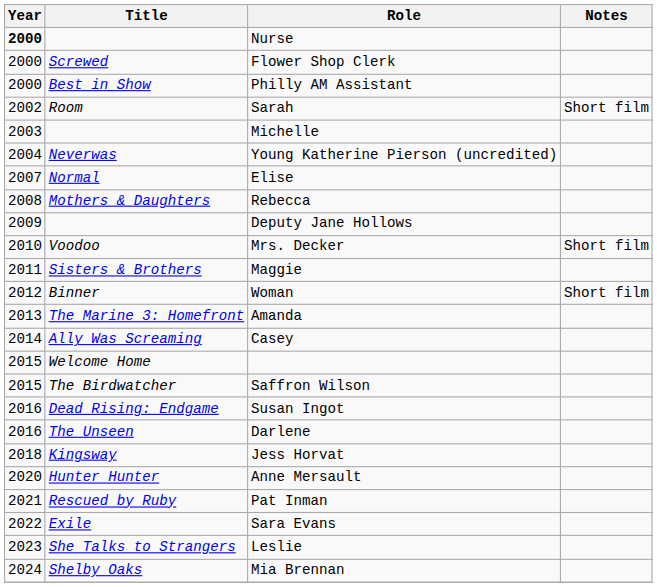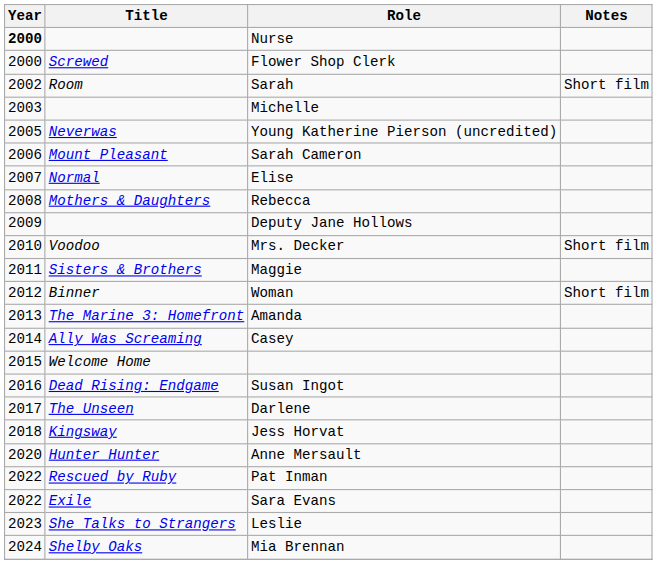 <table class="wikitable sortable">
 <tr>
 <th>Year</th>
 <th>Title</th>
 <th>Role</th>
 <th class="unsortable">Notes</th>
 </tr>
 <tr>
 <td><strong>2000</strong></td>
 <td><em></em></td>
 <td>Nurse</td>
 <td></td>
 </tr>
 <tr>
 <td>2000</td>
 <td><em><a href='#'>Screwed</a></em></td>
 <td>Flower Shop Clerk</td>
 <td></td>
 </tr>
 <tr>
-<td>2000</td>
-<td><em><a href='#'>Best in Show</a></em></td>
-<td>Philly AM Assistant</td>
-<td></td>
-</tr>
-<tr>
 <td>2002</td>
 <td><em>Room</em></td>
 <td>Sarah</td>
 <td>Short film</td>
 </tr>
 <tr>
 <td>2003</td>
 <td><em></em></td>
 <td>Michelle</td>
 <td></td>
 </tr>
 <tr>
-<td>2004</td>
+<td>2005</td>
 <td><em><a href='#'>Neverwas</a></em></td>
 <td>Young Katherine Pierson (uncredited)</td>
+<td></td>
+</tr>
+<tr>
+<td>2006</td>
+<td><em><a href='#'>Mount Pleasant</a></em></td>
+<td>Sarah Cameron</td>
 <td></td>
 </tr>
 <tr>
 <td>2007</td>
 <td><em><a href='#'>Normal</a></em></td>
 <td>Elise</td>
 <td></td>
 </tr>
 <tr>
 <td>2008</td>
 <td><em><a href='#'>Mothers & Daughters</a></em></td>
 <td>Rebecca</td>
 <td></td>
 </tr>
 <tr>
 <td>2009</td>
 <td><em></em></td>
 <td>Deputy Jane Hollows</td>
 <td></td>
 </tr>
 <tr>
 <td>2010</td>
 <td><em>Voodoo</em></td>
 <td>Mrs. Decker</td>
 <td>Short film</td>
 </tr>
 <tr>
 <td>2011</td>
 <td><em><a href='#'>Sisters & Brothers</a></em></td>
 <td>Maggie</td>
 <td></td>
 </tr>
 <tr>
 <td>2012</td>
 <td><em>Binner</em></td>
 <td>Woman</td>
 <td>Short film</td>
 </tr>
 <tr>
 <td>2013</td>
 <td data-sort-value="Marine 3: Homefront, The"><em><a href='#'>The Marine 3: Homefront</a></em></td>
 <td>Amanda</td>
 <td></td>
 </tr>
 <tr>
 <td>2014</td>
 <td><em><a href='#'>Ally Was Screaming</a></em></td>
 <td>Casey</td>
 <td></td>
 </tr>
 <tr>
 <td>2015</td>
 <td><em>Welcome Home</em></td>
 <td></td>
 <td></td>
 </tr>
 <tr>
-<td>2015</td>
-<td data-sort-value="Birdwatcher, The"><em>The Birdwatcher</em></td>
-<td>Saffron Wilson</td>
-<td></td>
-</tr>
-<tr>
 <td>2016</td>
 <td><em><a href='#'>Dead Rising: Endgame</a></em></td>
 <td>Susan Ingot</td>
 <td></td>
 </tr>
 <tr>
-<td>2016</td>
+<td>2017</td>
 <td data-sort-value="Unseen, The"><em><a href='#'>The Unseen</a></em></td>
 <td>Darlene</td>
 <td></td>
 </tr>
 <tr>
 <td>2018</td>
 <td><em><a href='#'>Kingsway</a></em></td>
 <td>Jess Horvat</td>
 <td></td>
 </tr>
 <tr>
 <td>2020</td>
 <td><em><a href='#'>Hunter Hunter</a></em></td>
 <td>Anne Mersault</td>
 <td></td>
 </tr>
 <tr>
-<td>2021</td>
+<td>2022</td>
 <td><em><a href='#'>Rescued by Ruby</a></em></td>
 <td>Pat Inman</td>
 <td></td>
 </tr>
 <tr>
 <td>2022</td>
 <td><em><a href='#'>Exile</a></em></td>
 <td>Sara Evans</td>
 <td></td>
 </tr>
 <tr>
 <td>2023</td>
 <td><em><a href='#'>She Talks to Strangers</a></em></td>
 <td>Leslie</td>
 <td></td>
 </tr>
 <tr>
 <td>2024</td>
 <td><em><a href='#'>Shelby Oaks</a></em></td>
 <td>Mia Brennan</td>
 <td></td>
 </tr>
 <tr>
 </tr>
 </table>
